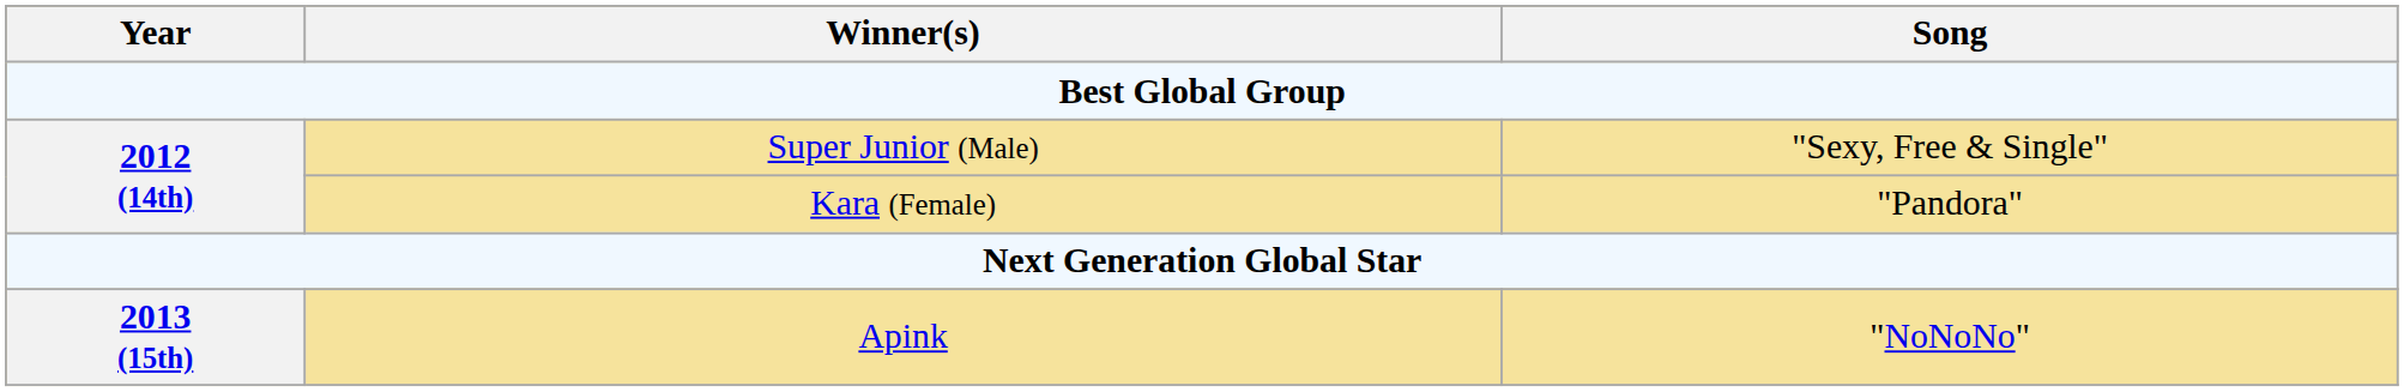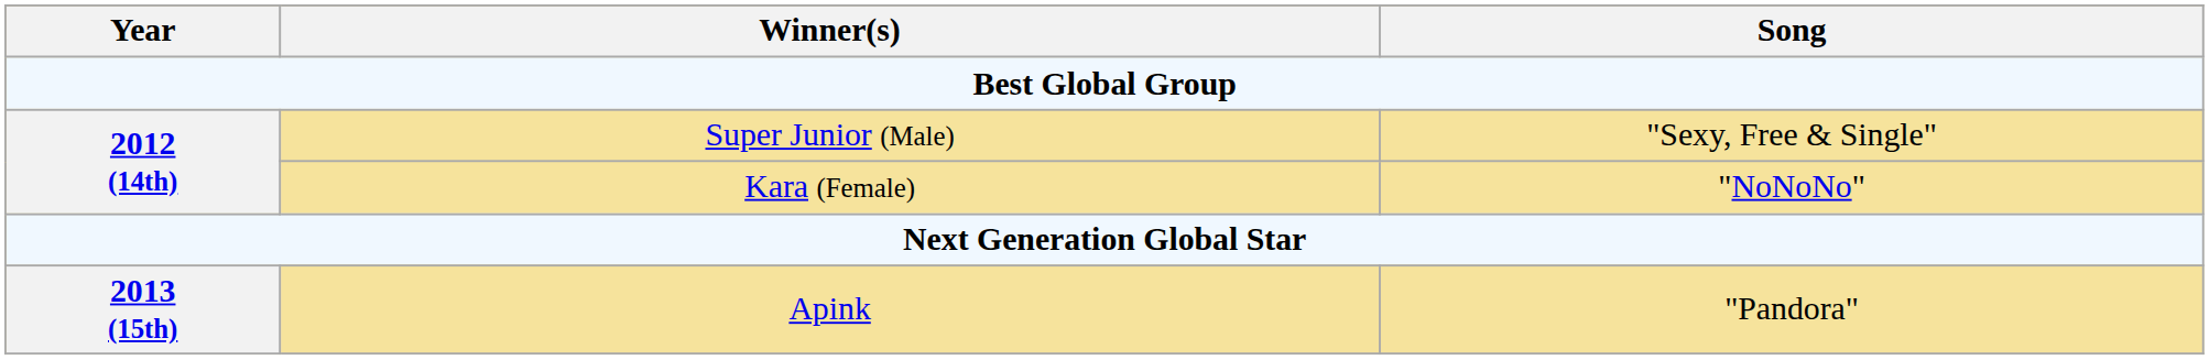 <table class="wikitable" rowspan=2 style="text-align: center; width:85%; background: #f6e39c">
 <tr style="background:#bebebe;">
 <th scope="col" style="width:10%;">Year</th>
 <th scope="col" style="width:40%;">Winner(s)</th>
 <th scope="col" style="width:30%;">Song</th>
 </tr>
 <tr>
 <td colspan=3 style="background:#F0F8FF"><strong>Best Global Group</strong></td>
 </tr>
 <tr>
 <th scope="row" style="text-align:center" rowspan=2><a href='#'>2012<br><small>(14th)</small></a></th>
 <td><a href='#'>Super Junior</a> <small>(Male)</small></td>
 <td>"Sexy, Free & Single"</td>
 </tr>
 <tr>
 <td><a href='#'>Kara</a> <small>(Female)</small></td>
-<td>"Pandora"</td>
+<td>"<a href='#'>NoNoNo</a>"</td>
 </tr>
 <tr>
 <td style="background:#F0F8FF" colspan=4><strong>Next Generation Global Star</strong></td>
 </tr>
 <tr>
 <th scope="row" style="text-align:center" rowspan=1><a href='#'>2013<br><small>(15th)</small></a></th>
 <td><a href='#'>Apink</a></td>
-<td>"<a href='#'>NoNoNo</a>"</td>
+<td>"Pandora"</td>
 </tr>
 </table>
